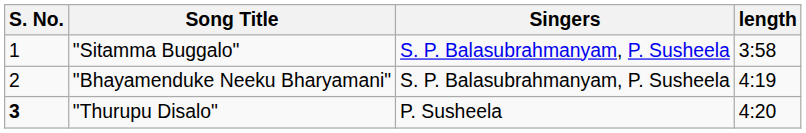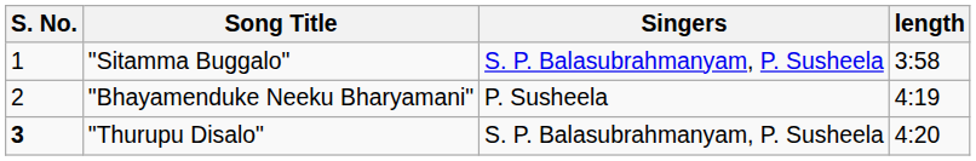 <table class="wikitable">
 <tr>
 <th>S. No.</th>
 <th>Song Title</th>
 <th>Singers</th>
 <th>length</th>
 </tr>
 <tr>
 <td>1</td>
 <td>"Sitamma Buggalo"</td>
 <td><a href='#'>S. P. Balasubrahmanyam</a>, <a href='#'>P. Susheela</a></td>
 <td>3:58</td>
 </tr>
 <tr>
 <td>2</td>
 <td>"Bhayamenduke Neeku Bharyamani"</td>
-<td>S. P. Balasubrahmanyam, P. Susheela</td>
+<td>P. Susheela</td>
 <td>4:19</td>
 </tr>
 <tr>
 <td><strong>3</strong></td>
 <td>"Thurupu Disalo"</td>
-<td>P. Susheela</td>
+<td>S. P. Balasubrahmanyam, P. Susheela</td>
 <td>4:20</td>
 </tr>
 </table>
